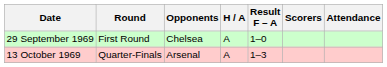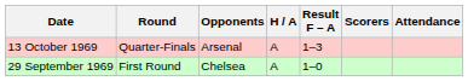 <table class="wikitable">
 <tr>
 <th>Date</th>
 <th>Round</th>
 <th>Opponents</th>
 <th>H / A</th>
 <th>Result<br>F – A</th>
 <th>Scorers</th>
 <th>Attendance</th>
 </tr>
+<tr bgcolor="#ffcccc">
+<td>13 October 1969</td>
+<td>Quarter-Finals</td>
+<td>Arsenal</td>
+<td>A</td>
+<td>1–3</td>
+<td></td>
+<td></td>
+</tr>
 <tr bgcolor="#ccffcc">
 <td>29 September 1969</td>
 <td>First Round</td>
 <td>Chelsea</td>
 <td>A</td>
 <td>1–0</td>
 <td></td>
 <td></td>
 </tr>
-<tr bgcolor="#ffcccc">
-<td>13 October 1969</td>
-<td>Quarter-Finals</td>
-<td>Arsenal</td>
-<td>A</td>
-<td>1–3</td>
-<td></td>
-<td></td>
-</tr>
 </table>
